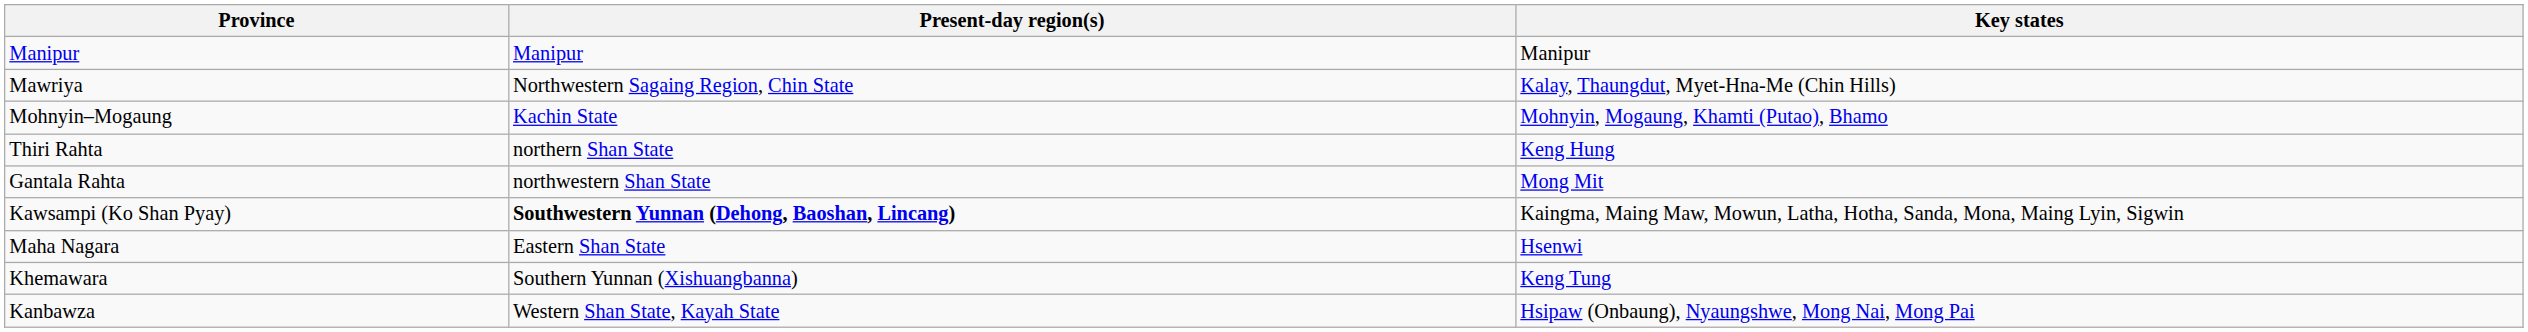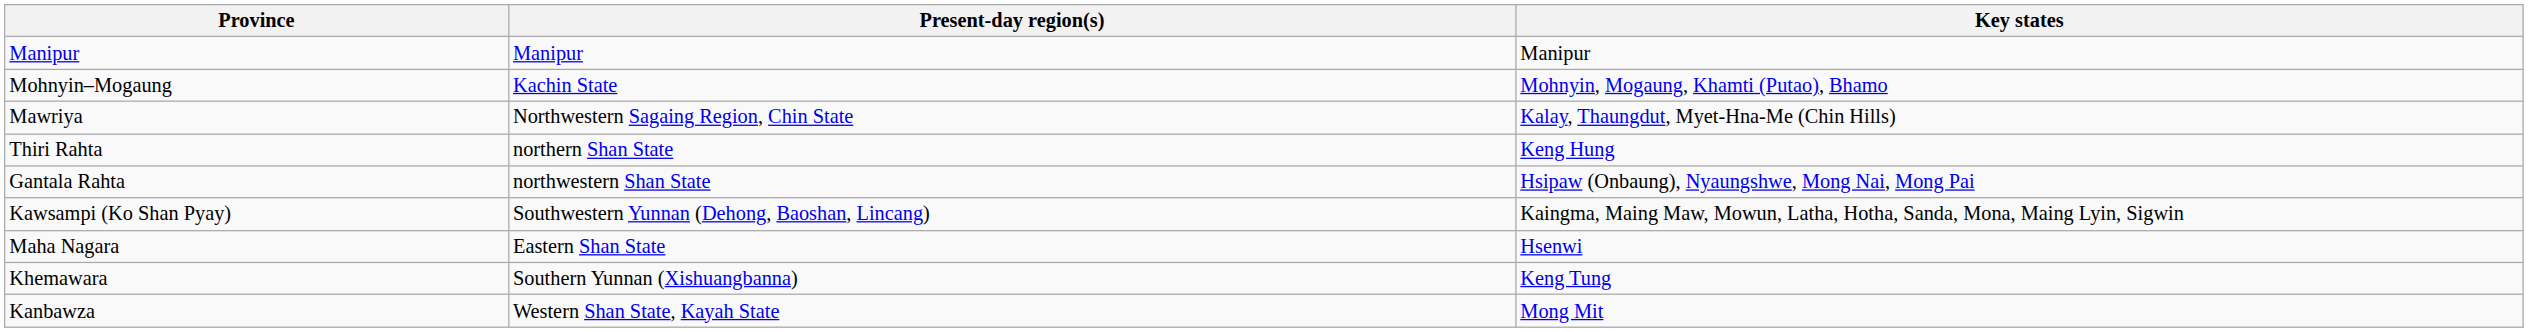 <table width=100% class="wikitable">
 <tr>
 <th width="10%">Province</th>
 <th width="20%">Present-day region(s)</th>
 <th width="20%">Key states</th>
 </tr>
 <tr>
 <td><a href='#'>Manipur</a></td>
 <td><a href='#'>Manipur</a></td>
 <td>Manipur</td>
 </tr>
 <tr>
+<td>Mohnyin–Mogaung</td>
+<td><a href='#'>Kachin State</a></td>
+<td><a href='#'>Mohnyin</a>, <a href='#'>Mogaung</a>, <a href='#'>Khamti (Putao)</a>, <a href='#'>Bhamo</a></td>
+</tr>
+<tr>
 <td>Mawriya</td>
 <td>Northwestern <a href='#'>Sagaing Region</a>, <a href='#'>Chin State</a></td>
 <td><a href='#'>Kalay</a>, <a href='#'>Thaungdut</a>, Myet-Hna-Me (Chin Hills)</td>
-</tr>
-<tr>
-<td>Mohnyin–Mogaung</td>
-<td><a href='#'>Kachin State</a></td>
-<td><a href='#'>Mohnyin</a>, <a href='#'>Mogaung</a>, <a href='#'>Khamti (Putao)</a>, <a href='#'>Bhamo</a></td>
 </tr>
 <tr>
 <td>Thiri Rahta</td>
 <td>northern <a href='#'>Shan State</a></td>
 <td><a href='#'>Keng Hung</a></td>
 </tr>
 <tr>
 <td>Gantala Rahta</td>
 <td>northwestern <a href='#'>Shan State</a></td>
-<td><a href='#'>Mong Mit</a></td>
+<td><a href='#'>Hsipaw</a> (Onbaung), <a href='#'>Nyaungshwe</a>, <a href='#'>Mong Nai</a>, <a href='#'>Mong Pai</a></td>
 </tr>
 <tr>
 <td>Kawsampi (Ko Shan Pyay)</td>
-<td><strong>Southwestern <a href='#'>Yunnan</a> (<a href='#'>Dehong</a>, <a href='#'>Baoshan</a>, <a href='#'>Lincang</a>)</strong></td>
+<td>Southwestern <a href='#'>Yunnan</a> (<a href='#'>Dehong</a>, <a href='#'>Baoshan</a>, <a href='#'>Lincang</a>)</td>
 <td>Kaingma, Maing Maw, Mowun, Latha, Hotha, Sanda, Mona, Maing Lyin, Sigwin</td>
 </tr>
 <tr>
 <td>Maha Nagara</td>
 <td>Eastern <a href='#'>Shan State</a></td>
 <td><a href='#'>Hsenwi</a></td>
 </tr>
 <tr>
 <td>Khemawara</td>
 <td>Southern Yunnan (<a href='#'>Xishuangbanna</a>)</td>
 <td><a href='#'>Keng Tung</a></td>
 </tr>
 <tr>
 <td>Kanbawza</td>
 <td>Western <a href='#'>Shan State</a>, <a href='#'>Kayah State</a></td>
-<td><a href='#'>Hsipaw</a> (Onbaung), <a href='#'>Nyaungshwe</a>, <a href='#'>Mong Nai</a>, <a href='#'>Mong Pai</a></td>
+<td><a href='#'>Mong Mit</a></td>
 </tr>
 </table>
